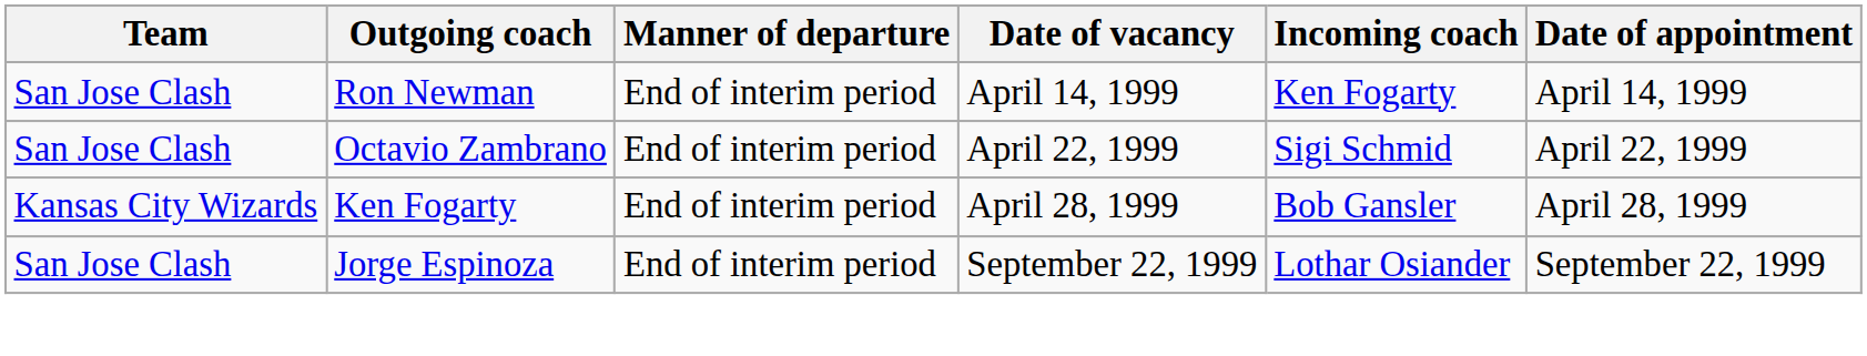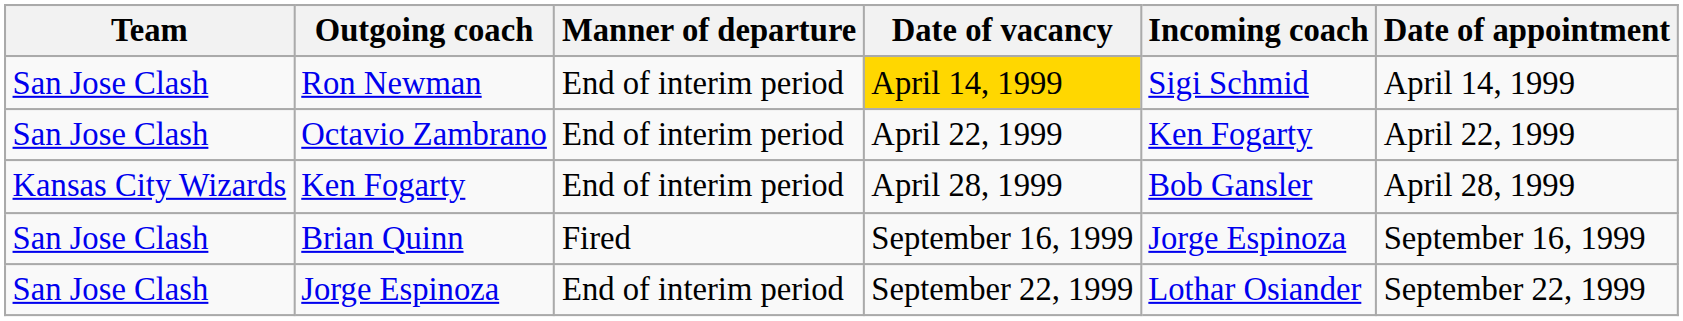 <table class="wikitable sortable">
 <tr>
 <th>Team</th>
 <th>Outgoing coach</th>
 <th>Manner of departure</th>
 <th>Date of vacancy</th>
 <th>Incoming coach</th>
 <th>Date of appointment</th>
 </tr>
 <tr>
 <td><a href='#'>San Jose Clash</a></td>
 <td> <a href='#'>Ron Newman</a></td>
 <td>End of interim period</td>
-<td>April 14, 1999</td>
-<td> <a href='#'>Ken Fogarty</a></td>
+<td style="background: gold;">April 14, 1999</td>
+<td> <a href='#'>Sigi Schmid</a></td>
 <td>April 14, 1999</td>
 </tr>
 <tr>
 <td><a href='#'>San Jose Clash</a></td>
 <td> <a href='#'>Octavio Zambrano</a></td>
 <td>End of interim period</td>
 <td>April 22, 1999</td>
-<td> <a href='#'>Sigi Schmid</a></td>
+<td> <a href='#'>Ken Fogarty</a></td>
 <td>April 22, 1999</td>
 </tr>
 <tr>
 <td><a href='#'>Kansas City Wizards</a></td>
 <td> <a href='#'>Ken Fogarty</a></td>
 <td>End of interim period</td>
 <td>April 28, 1999</td>
 <td> <a href='#'>Bob Gansler</a></td>
 <td>April 28, 1999</td>
 </tr>
 <tr>
 <td><a href='#'>San Jose Clash</a></td>
+<td> <a href='#'>Brian Quinn</a></td>
+<td>Fired</td>
+<td>September 16, 1999</td>
+<td> <a href='#'>Jorge Espinoza</a></td>
+<td>September 16, 1999</td>
+</tr>
+<tr>
+<td><a href='#'>San Jose Clash</a></td>
 <td> <a href='#'>Jorge Espinoza</a></td>
 <td>End of interim period</td>
 <td>September 22, 1999</td>
 <td> <a href='#'>Lothar Osiander</a></td>
 <td>September 22, 1999</td>
 </tr>
 </table>
